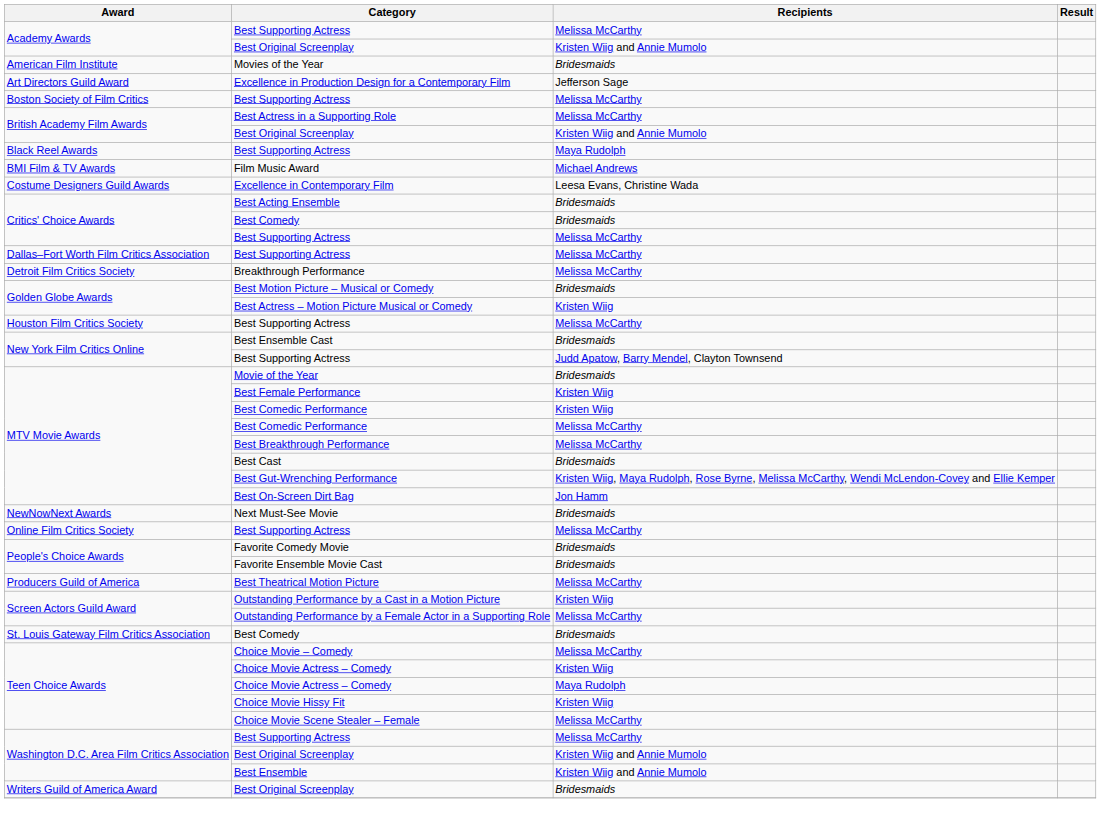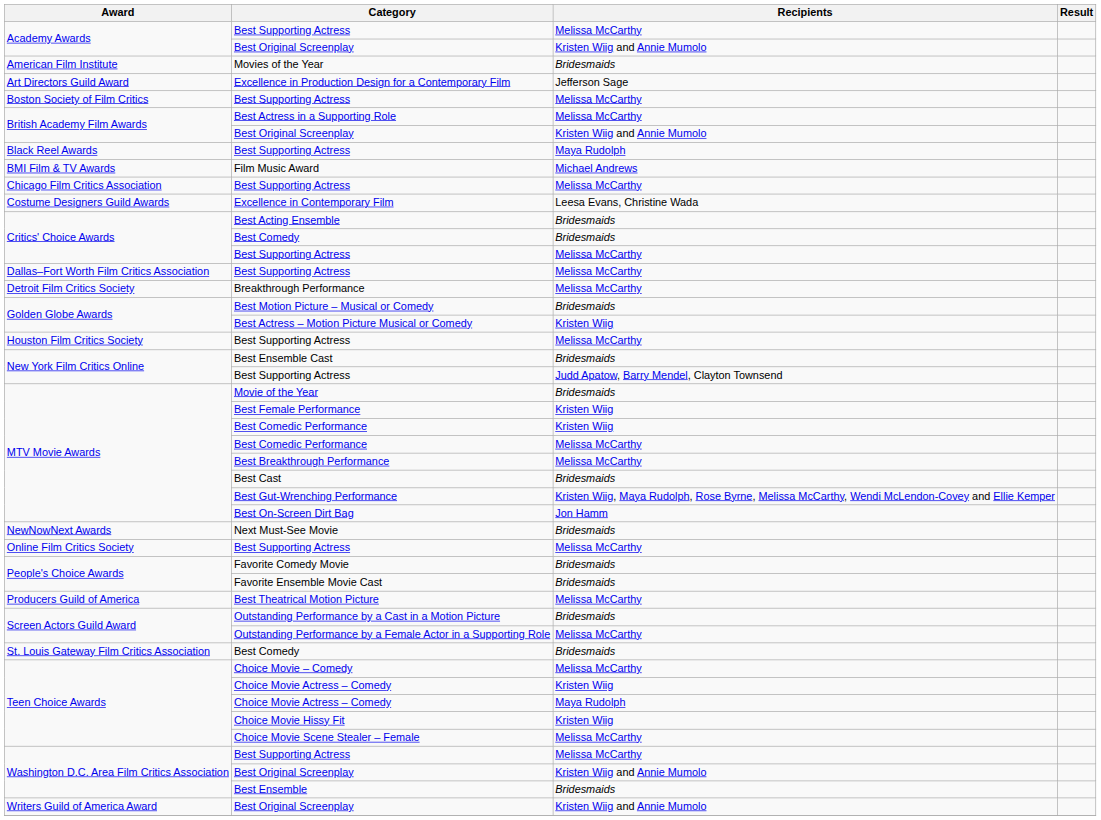 <table class="wikitable sortable">
 <tr>
 <th>Award</th>
 <th>Category</th>
 <th>Recipients</th>
 <th>Result</th>
 </tr>
 <tr>
 <td rowspan="2"><a href='#'>Academy Awards</a></td>
 <td><a href='#'>Best Supporting Actress</a></td>
 <td><a href='#'>Melissa McCarthy</a></td>
 <td></td>
 </tr>
 <tr>
 <td><a href='#'>Best Original Screenplay</a></td>
 <td><a href='#'>Kristen Wiig</a> and <a href='#'>Annie Mumolo</a></td>
 <td></td>
 </tr>
 <tr>
 <td><a href='#'>American Film Institute</a></td>
 <td>Movies of the Year</td>
 <td><em>Bridesmaids</em></td>
 <td></td>
 </tr>
 <tr>
 <td><a href='#'>Art Directors Guild Award</a></td>
 <td><a href='#'>Excellence in Production Design for a Contemporary Film</a></td>
 <td>Jefferson Sage</td>
 <td></td>
 </tr>
 <tr>
 <td><a href='#'>Boston Society of Film Critics</a></td>
 <td><a href='#'>Best Supporting Actress</a></td>
 <td><a href='#'>Melissa McCarthy</a></td>
 <td></td>
 </tr>
 <tr>
 <td rowspan="2"><a href='#'>British Academy Film Awards</a></td>
 <td><a href='#'>Best Actress in a Supporting Role</a></td>
 <td><a href='#'>Melissa McCarthy</a></td>
 <td></td>
 </tr>
 <tr>
 <td><a href='#'>Best Original Screenplay</a></td>
 <td><a href='#'>Kristen Wiig</a> and <a href='#'>Annie Mumolo</a></td>
 <td></td>
 </tr>
 <tr>
 <td><a href='#'>Black Reel Awards</a></td>
 <td><a href='#'>Best Supporting Actress</a></td>
 <td><a href='#'>Maya Rudolph</a></td>
 <td></td>
 </tr>
 <tr>
 <td><a href='#'>BMI Film & TV Awards</a></td>
 <td>Film Music Award</td>
 <td><a href='#'>Michael Andrews</a></td>
+<td></td>
+</tr>
+<tr>
+<td><a href='#'>Chicago Film Critics Association</a></td>
+<td><a href='#'>Best Supporting Actress</a></td>
+<td><a href='#'>Melissa McCarthy</a></td>
 <td></td>
 </tr>
 <tr>
 <td><a href='#'>Costume Designers Guild Awards</a></td>
 <td><a href='#'>Excellence in Contemporary Film</a></td>
 <td>Leesa Evans, Christine Wada</td>
 <td></td>
 </tr>
 <tr>
 <td rowspan="3"><a href='#'>Critics' Choice Awards</a></td>
 <td><a href='#'>Best Acting Ensemble</a></td>
 <td><em>Bridesmaids</em></td>
 <td></td>
 </tr>
 <tr>
 <td><a href='#'>Best Comedy</a></td>
 <td><em>Bridesmaids</em></td>
 <td></td>
 </tr>
 <tr>
 <td><a href='#'>Best Supporting Actress</a></td>
 <td><a href='#'>Melissa McCarthy</a></td>
 <td></td>
 </tr>
 <tr>
 <td><a href='#'>Dallas–Fort Worth Film Critics Association</a></td>
 <td><a href='#'>Best Supporting Actress</a></td>
 <td><a href='#'>Melissa McCarthy</a></td>
 <td></td>
 </tr>
 <tr>
 <td><a href='#'>Detroit Film Critics Society</a></td>
 <td>Breakthrough Performance</td>
 <td><a href='#'>Melissa McCarthy</a></td>
 <td></td>
 </tr>
 <tr>
 <td rowspan="2"><a href='#'>Golden Globe Awards</a></td>
 <td><a href='#'>Best Motion Picture – Musical or Comedy</a></td>
 <td><em>Bridesmaids</em></td>
 <td></td>
 </tr>
 <tr>
 <td><a href='#'>Best Actress – Motion Picture Musical or Comedy</a></td>
 <td><a href='#'>Kristen Wiig</a></td>
 <td></td>
 </tr>
 <tr>
 <td><a href='#'>Houston Film Critics Society</a></td>
 <td>Best Supporting Actress</td>
 <td><a href='#'>Melissa McCarthy</a></td>
 <td></td>
 </tr>
 <tr>
 <td rowspan="2"><a href='#'>New York Film Critics Online</a></td>
 <td>Best Ensemble Cast</td>
 <td><em>Bridesmaids</em></td>
 <td></td>
 </tr>
 <tr>
 <td>Best Supporting Actress</td>
 <td><a href='#'>Judd Apatow</a>, <a href='#'>Barry Mendel</a>, Clayton Townsend</td>
 <td></td>
 </tr>
 <tr>
 <td rowspan="8"><a href='#'>MTV Movie Awards</a></td>
 <td><a href='#'>Movie of the Year</a></td>
 <td><em>Bridesmaids</em></td>
 <td></td>
 </tr>
 <tr>
 <td><a href='#'>Best Female Performance</a></td>
 <td><a href='#'>Kristen Wiig</a></td>
 <td></td>
 </tr>
 <tr>
 <td><a href='#'>Best Comedic Performance</a></td>
 <td><a href='#'>Kristen Wiig</a></td>
 <td></td>
 </tr>
 <tr>
 <td><a href='#'>Best Comedic Performance</a></td>
 <td><a href='#'>Melissa McCarthy</a></td>
 <td></td>
 </tr>
 <tr>
 <td><a href='#'>Best Breakthrough Performance</a></td>
 <td><a href='#'>Melissa McCarthy</a></td>
 <td></td>
 </tr>
 <tr>
 <td>Best Cast</td>
 <td><em>Bridesmaids</em></td>
 <td></td>
 </tr>
 <tr>
 <td><a href='#'>Best Gut-Wrenching Performance</a></td>
 <td><a href='#'>Kristen Wiig</a>, <a href='#'>Maya Rudolph</a>, <a href='#'>Rose Byrne</a>, <a href='#'>Melissa McCarthy</a>, <a href='#'>Wendi McLendon-Covey</a> and <a href='#'>Ellie Kemper</a></td>
 <td></td>
 </tr>
 <tr>
 <td><a href='#'>Best On-Screen Dirt Bag</a></td>
 <td><a href='#'>Jon Hamm</a></td>
 <td></td>
 </tr>
 <tr>
 <td><a href='#'>NewNowNext Awards</a></td>
 <td>Next Must-See Movie</td>
 <td><em>Bridesmaids</em></td>
 <td></td>
 </tr>
 <tr>
 <td><a href='#'>Online Film Critics Society</a></td>
 <td><a href='#'>Best Supporting Actress</a></td>
 <td><a href='#'>Melissa McCarthy</a></td>
 <td></td>
 </tr>
 <tr>
 <td rowspan="2"><a href='#'>People's Choice Awards</a></td>
 <td>Favorite Comedy Movie</td>
 <td><em>Bridesmaids</em></td>
 <td></td>
 </tr>
 <tr>
 <td>Favorite Ensemble Movie Cast</td>
 <td><em>Bridesmaids</em></td>
 <td></td>
 </tr>
 <tr>
 <td><a href='#'>Producers Guild of America</a></td>
 <td><a href='#'>Best Theatrical Motion Picture</a></td>
 <td><a href='#'>Melissa McCarthy</a></td>
 <td></td>
 </tr>
 <tr>
 <td rowspan="2"><a href='#'>Screen Actors Guild Award</a></td>
 <td><a href='#'>Outstanding Performance by a Cast in a Motion Picture</a></td>
-<td><a href='#'>Kristen Wiig</a></td>
+<td><em>Bridesmaids</em></td>
 <td></td>
 </tr>
 <tr>
 <td><a href='#'>Outstanding Performance by a Female Actor in a Supporting Role</a></td>
 <td><a href='#'>Melissa McCarthy</a></td>
 <td></td>
 </tr>
 <tr>
 <td><a href='#'>St. Louis Gateway Film Critics Association</a></td>
 <td>Best Comedy</td>
 <td><em>Bridesmaids</em></td>
 <td></td>
 </tr>
 <tr>
 <td rowspan="5"><a href='#'>Teen Choice Awards</a></td>
 <td><a href='#'>Choice Movie – Comedy</a></td>
 <td><a href='#'>Melissa McCarthy</a></td>
 <td></td>
 </tr>
 <tr>
 <td><a href='#'>Choice Movie Actress – Comedy</a></td>
 <td><a href='#'>Kristen Wiig</a></td>
 <td></td>
 </tr>
 <tr>
 <td><a href='#'>Choice Movie Actress – Comedy</a></td>
 <td><a href='#'>Maya Rudolph</a></td>
 <td></td>
 </tr>
 <tr>
 <td><a href='#'>Choice Movie Hissy Fit</a></td>
 <td><a href='#'>Kristen Wiig</a></td>
 <td></td>
 </tr>
 <tr>
 <td><a href='#'>Choice Movie Scene Stealer – Female</a></td>
 <td><a href='#'>Melissa McCarthy</a></td>
 <td></td>
 </tr>
 <tr>
 <td rowspan="3"><a href='#'>Washington D.C. Area Film Critics Association</a></td>
 <td><a href='#'>Best Supporting Actress</a></td>
 <td><a href='#'>Melissa McCarthy</a></td>
 <td></td>
 </tr>
 <tr>
 <td><a href='#'>Best Original Screenplay</a></td>
 <td><a href='#'>Kristen Wiig</a> and <a href='#'>Annie Mumolo</a></td>
 <td></td>
 </tr>
 <tr>
 <td><a href='#'>Best Ensemble</a></td>
-<td><a href='#'>Kristen Wiig</a> and <a href='#'>Annie Mumolo</a></td>
+<td><em>Bridesmaids</em></td>
 <td></td>
 </tr>
 <tr>
 <td><a href='#'>Writers Guild of America Award</a></td>
 <td><a href='#'>Best Original Screenplay</a></td>
-<td><em>Bridesmaids</em></td>
+<td><a href='#'>Kristen Wiig</a> and <a href='#'>Annie Mumolo</a></td>
 <td></td>
 </tr>
 <tr>
 </tr>
 </table>
